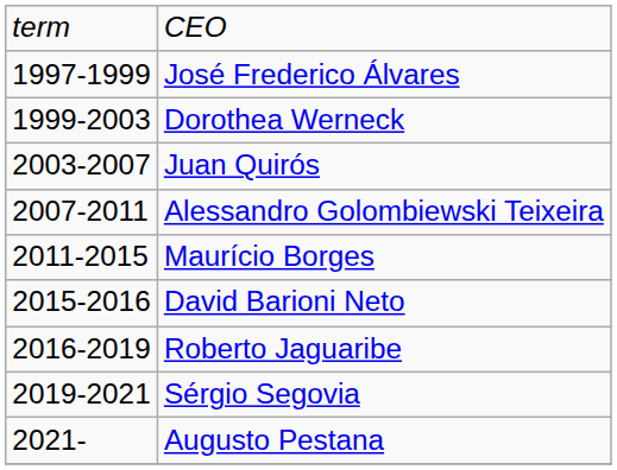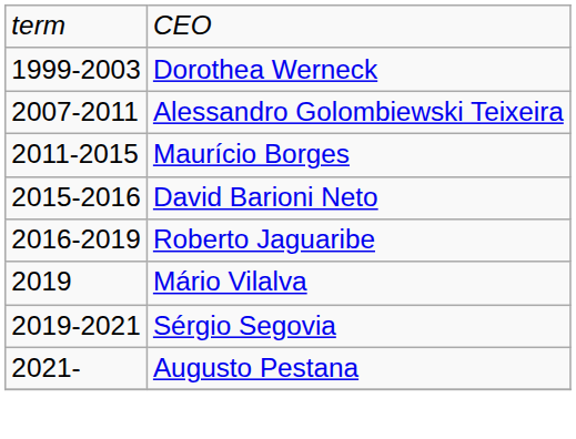 <table class="wikitable">
 <tr>
 <td><em>term</em></td>
 <td><em>CEO</em></td>
 </tr>
 <tr>
-<td>1997-1999</td>
-<td><a href='#'>José Frederico Álvares</a></td>
-</tr>
-<tr>
 <td>1999-2003</td>
 <td><a href='#'>Dorothea Werneck</a></td>
-</tr>
-<tr>
-<td>2003-2007</td>
-<td><a href='#'>Juan Quirós</a></td>
 </tr>
 <tr>
 <td>2007-2011</td>
 <td><a href='#'>Alessandro Golombiewski Teixeira</a></td>
 </tr>
 <tr>
 <td>2011-2015</td>
 <td><a href='#'>Maurício Borges</a></td>
 </tr>
 <tr>
 <td>2015-2016</td>
 <td><a href='#'>David Barioni Neto</a></td>
 </tr>
 <tr>
 <td>2016-2019</td>
 <td><a href='#'>Roberto Jaguaribe</a></td>
 </tr>
 <tr>
+<td>2019</td>
+<td><a href='#'>Mário Vilalva</a></td>
+</tr>
+<tr>
 <td>2019-2021</td>
 <td><a href='#'>Sérgio Segovia</a></td>
 </tr>
 <tr>
 <td>2021-</td>
 <td><a href='#'>Augusto Pestana</a></td>
 </tr>
 <tr>
 </tr>
 </table>
